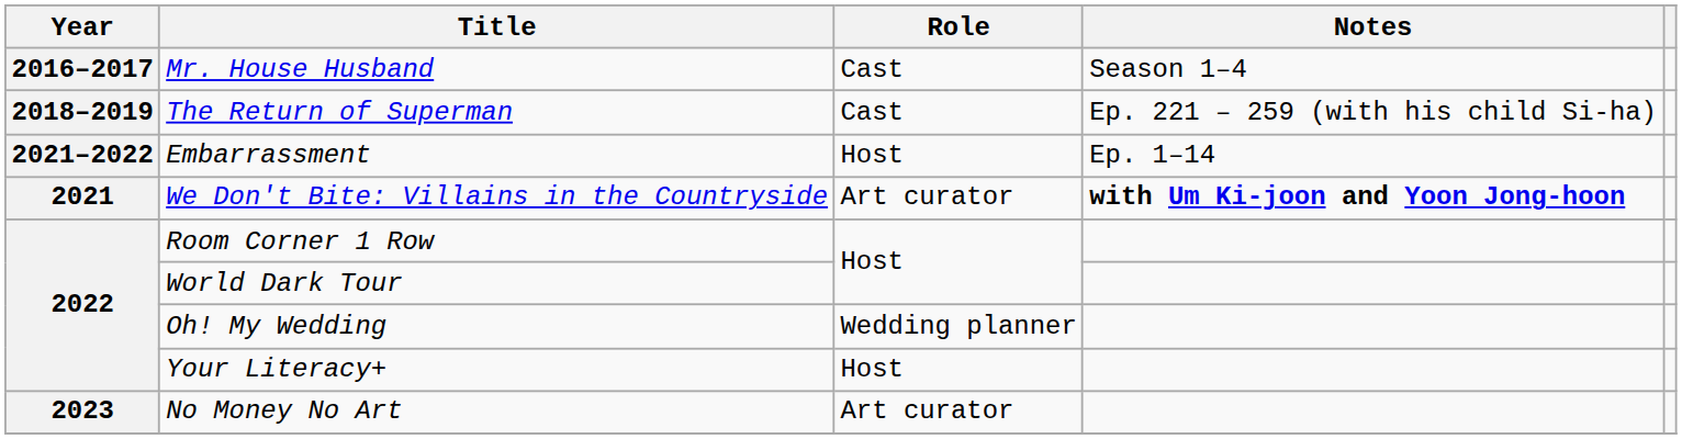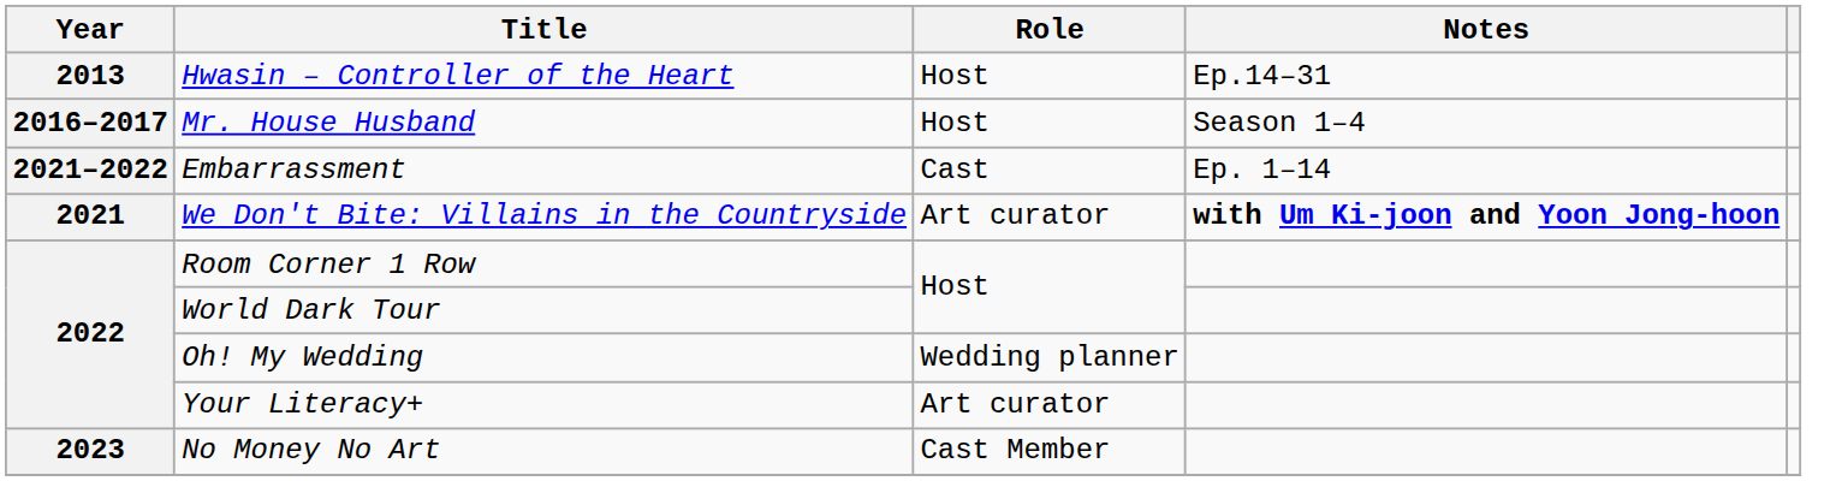 <table class="wikitable plainrowheaders">
 <tr>
 <th scope="col">Year</th>
 <th scope="col">Title</th>
 <th scope="col">Role</th>
 <th scope="col">Notes</th>
 <th scope="col" class="unsortable"></th>
 </tr>
 <tr>
+<th scope="row">2013</th>
+<td><em><a href='#'>Hwasin – Controller of the Heart</a></em></td>
+<td>Host</td>
+<td>Ep.14–31</td>
+<td></td>
+</tr>
+<tr>
 <th scope="row">2016–2017</th>
 <td><em><a href='#'>Mr. House Husband</a></em></td>
-<td>Cast</td>
+<td>Host</td>
 <td>Season 1–4</td>
 <td></td>
 </tr>
 <tr>
-<th scope="row">2018–2019</th>
-<td><em><a href='#'>The Return of Superman</a></em></td>
-<td>Cast</td>
-<td>Ep. 221 – 259 (with his child Si-ha)</td>
-<td style="text-align:center"></td>
-</tr>
-<tr>
 <th scope="row">2021–2022</th>
 <td><em>Embarrassment </em></td>
-<td>Host</td>
+<td>Cast</td>
 <td>Ep. 1–14</td>
 <td style="text-align:center"></td>
 </tr>
 <tr>
 <th scope="row">2021</th>
 <td><em><a href='#'>We Don't Bite: Villains in the Countryside</a></em></td>
 <td>Art curator</td>
 <td><strong>with <a href='#'>Um Ki-joon</a> and <a href='#'>Yoon Jong-hoon</a></strong></td>
 <td style="text-align:center"></td>
 </tr>
 <tr>
 <th scope="row" rowspan=4>2022</th>
 <td><em>Room Corner 1 Row</em></td>
 <td rowspan=2>Host</td>
 <td></td>
 <td style="text-align:center"></td>
 </tr>
 <tr>
 <td><em>World Dark Tour</em></td>
 <td></td>
 <td style="text-align:center"></td>
 </tr>
 <tr>
 <td><em>Oh! My Wedding</em></td>
 <td>Wedding planner</td>
 <td></td>
 <td style="text-align:center"></td>
 </tr>
 <tr>
 <td><em>Your Literacy+</em></td>
-<td>Host</td>
+<td>Art curator</td>
 <td></td>
 <td style="text-align:center"></td>
 </tr>
 <tr>
 <th scope="row">2023</th>
 <td><em>No Money No Art</em></td>
-<td>Art curator</td>
+<td>Cast Member</td>
 <td></td>
 <td style="text-align:center"></td>
 </tr>
 <tr>
 </tr>
 </table>
